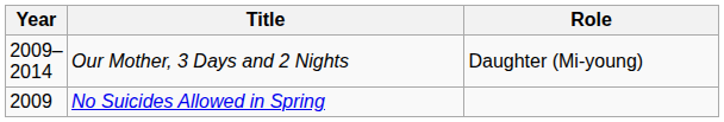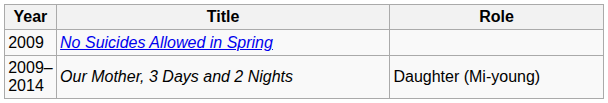 <table class="wikitable" style="width:600px">
 <tr>
 <th width=10>Year</th>
 <th>Title</th>
 <th>Role</th>
 </tr>
 <tr>
+<td>2009</td>
+<td><em><a href='#'>No Suicides Allowed in Spring</a></em></td>
+<td></td>
+</tr>
+<tr>
 <td>2009–2014</td>
 <td><em>Our Mother, 3 Days and 2 Nights</em></td>
 <td>Daughter (Mi-young)</td>
 </tr>
 <tr>
-<td>2009</td>
-<td><em><a href='#'>No Suicides Allowed in Spring</a></em></td>
-<td></td>
-</tr>
-<tr>
 </tr>
 </table>
